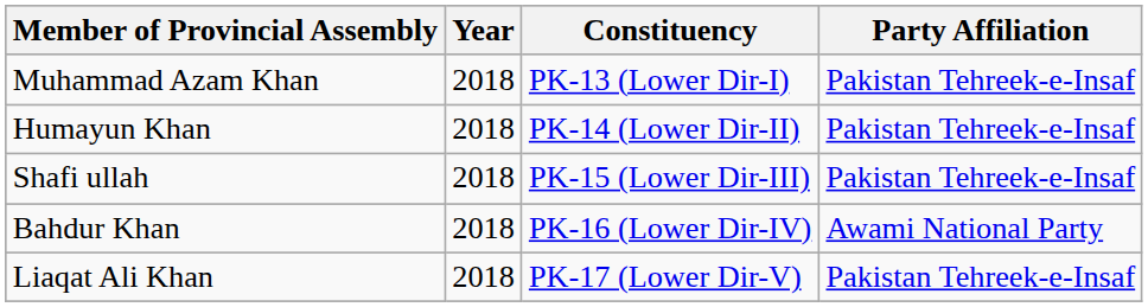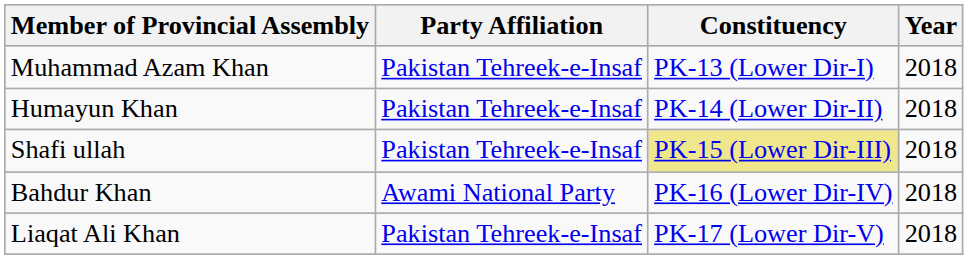 <table class="wikitable sortable">
 <tr>
 <th>Member of Provincial Assembly</th>
+<th>Party Affiliation</th>
+<th>Constituency</th>
 <th>Year</th>
-<th>Constituency</th>
-<th>Party Affiliation</th>
 </tr>
 <tr>
 <td>Muhammad Azam Khan</td>
+<td><a href='#'>Pakistan Tehreek-e-Insaf</a></td>
+<td><a href='#'>PK-13 (Lower Dir-I)</a></td>
 <td>2018</td>
-<td><a href='#'>PK-13 (Lower Dir-I)</a></td>
-<td><a href='#'>Pakistan Tehreek-e-Insaf</a></td>
 </tr>
 <tr>
 <td>Humayun Khan</td>
+<td><a href='#'>Pakistan Tehreek-e-Insaf</a></td>
+<td><a href='#'>PK-14 (Lower Dir-II)</a></td>
 <td>2018</td>
-<td><a href='#'>PK-14 (Lower Dir-II)</a></td>
-<td><a href='#'>Pakistan Tehreek-e-Insaf</a></td>
 </tr>
 <tr>
 <td>Shafi ullah</td>
+<td><a href='#'>Pakistan Tehreek-e-Insaf</a></td>
+<td style="background: khaki;"><a href='#'>PK-15 (Lower Dir-III)</a></td>
 <td>2018</td>
-<td><a href='#'>PK-15 (Lower Dir-III)</a></td>
-<td><a href='#'>Pakistan Tehreek-e-Insaf</a></td>
 </tr>
 <tr>
 <td>Bahdur Khan</td>
+<td><a href='#'>Awami National Party</a></td>
+<td><a href='#'>PK-16 (Lower Dir-IV)</a></td>
 <td>2018</td>
-<td><a href='#'>PK-16 (Lower Dir-IV)</a></td>
-<td><a href='#'>Awami National Party</a></td>
 </tr>
 <tr>
 <td>Liaqat Ali Khan</td>
+<td><a href='#'>Pakistan Tehreek-e-Insaf</a></td>
+<td><a href='#'>PK-17 (Lower Dir-V)</a></td>
 <td>2018</td>
-<td><a href='#'>PK-17 (Lower Dir-V)</a></td>
-<td><a href='#'>Pakistan Tehreek-e-Insaf</a></td>
 </tr>
 </table>
